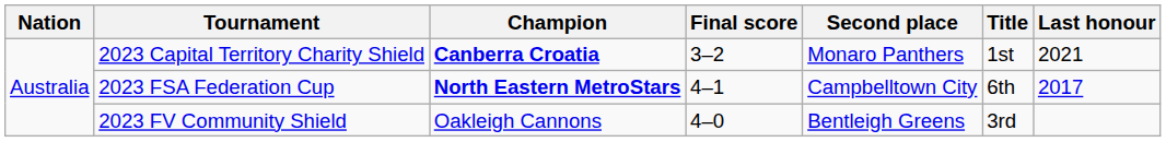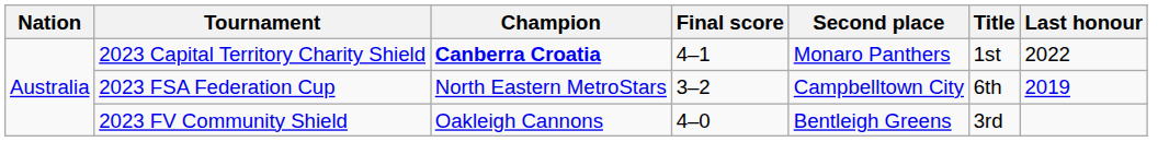 <table class=wikitable style="font-size:14px">
 <tr>
 <th>Nation</th>
 <th>Tournament</th>
 <th>Champion</th>
 <th>Final score</th>
 <th>Second place</th>
 <th data-sort-type="number">Title</th>
 <th>Last honour</th>
 </tr>
 <tr>
 <td rowspan=3> <a href='#'>Australia</a></td>
 <td><a href='#'>2023 Capital Territory Charity Shield</a></td>
 <td><strong><a href='#'>Canberra Croatia</a></strong></td>
-<td>3–2 </td>
+<td>4–1</td>
 <td><a href='#'>Monaro Panthers</a></td>
 <td>1st</td>
-<td>2021</td>
+<td>2022</td>
 </tr>
 <tr>
 <td><a href='#'>2023 FSA Federation Cup</a></td>
-<td><strong><a href='#'>North Eastern MetroStars</a></strong></td>
-<td>4–1</td>
+<td><a href='#'>North Eastern MetroStars</a></td>
+<td>3–2 </td>
 <td><a href='#'>Campbelltown City</a></td>
 <td>6th</td>
-<td><a href='#'>2017</a></td>
+<td><a href='#'>2019</a></td>
 </tr>
 <tr>
 <td><a href='#'>2023 FV Community Shield</a></td>
 <td><a href='#'>Oakleigh Cannons</a></td>
 <td>4–0</td>
 <td><a href='#'>Bentleigh Greens</a></td>
 <td>3rd</td>
 <td></td>
 </tr>
 </table>
